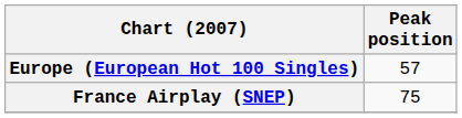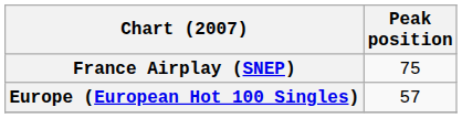 <table class="wikitable sortable plainrowheaders" style="text-align:center">
 <tr>
 <th scope="col">Chart (2007)</th>
 <th scope="col">Peak<br>position</th>
 </tr>
 <tr>
+<th scope="row">France Airplay (<a href='#'>SNEP</a>)</th>
+<td align="center">75</td>
+</tr>
+<tr>
 <th scope="row">Europe (<a href='#'>European Hot 100 Singles</a>)</th>
 <td>57</td>
-</tr>
-<tr>
-<th scope="row">France Airplay (<a href='#'>SNEP</a>)</th>
-<td align="center">75</td>
 </tr>
 <tr>
 </tr>
 <tr>
 </tr>
 <tr>
 </tr>
 <tr>
 </tr>
 <tr>
 </tr>
 </table>
